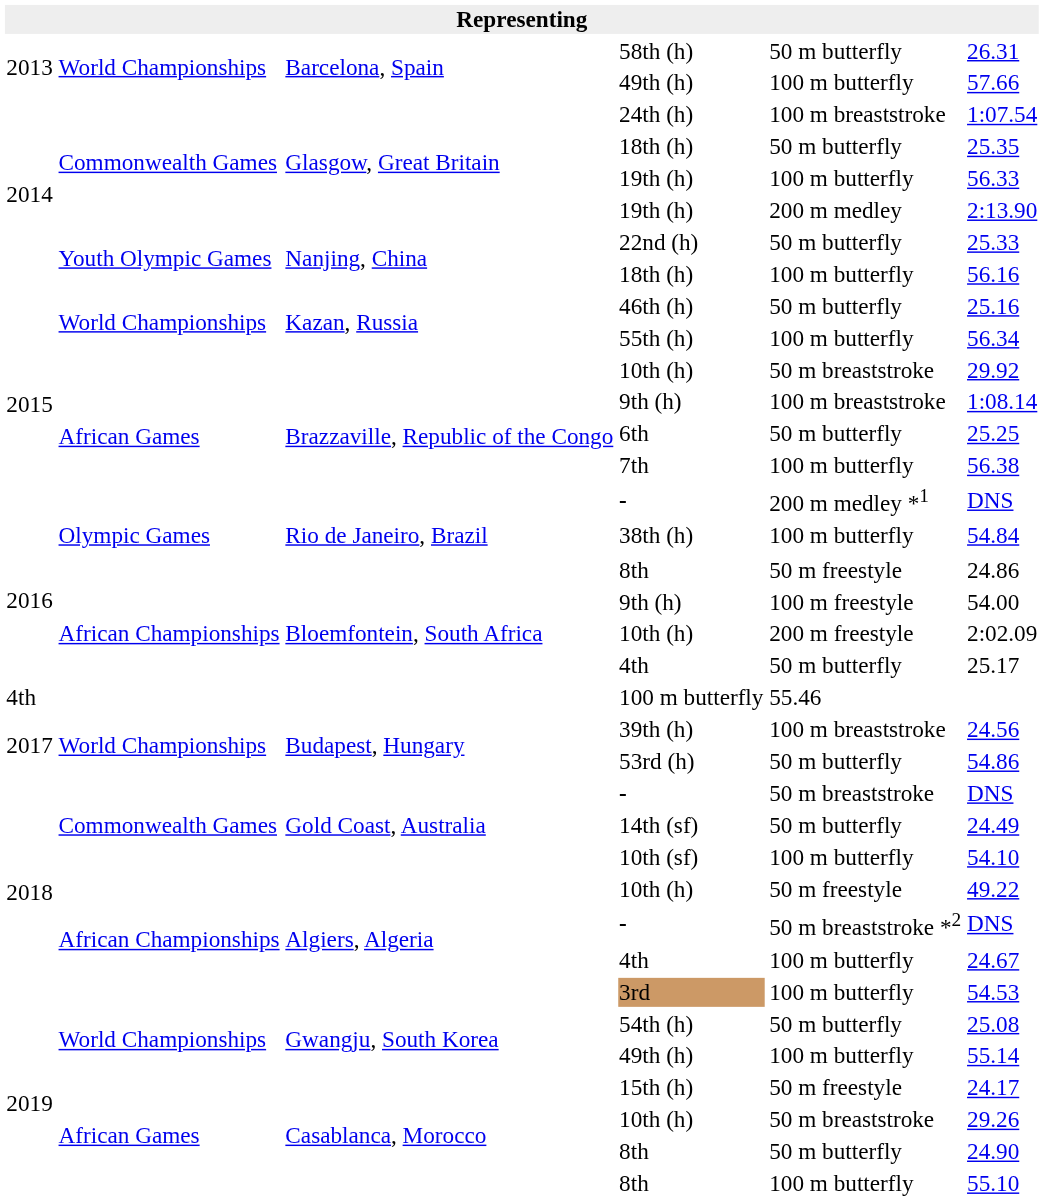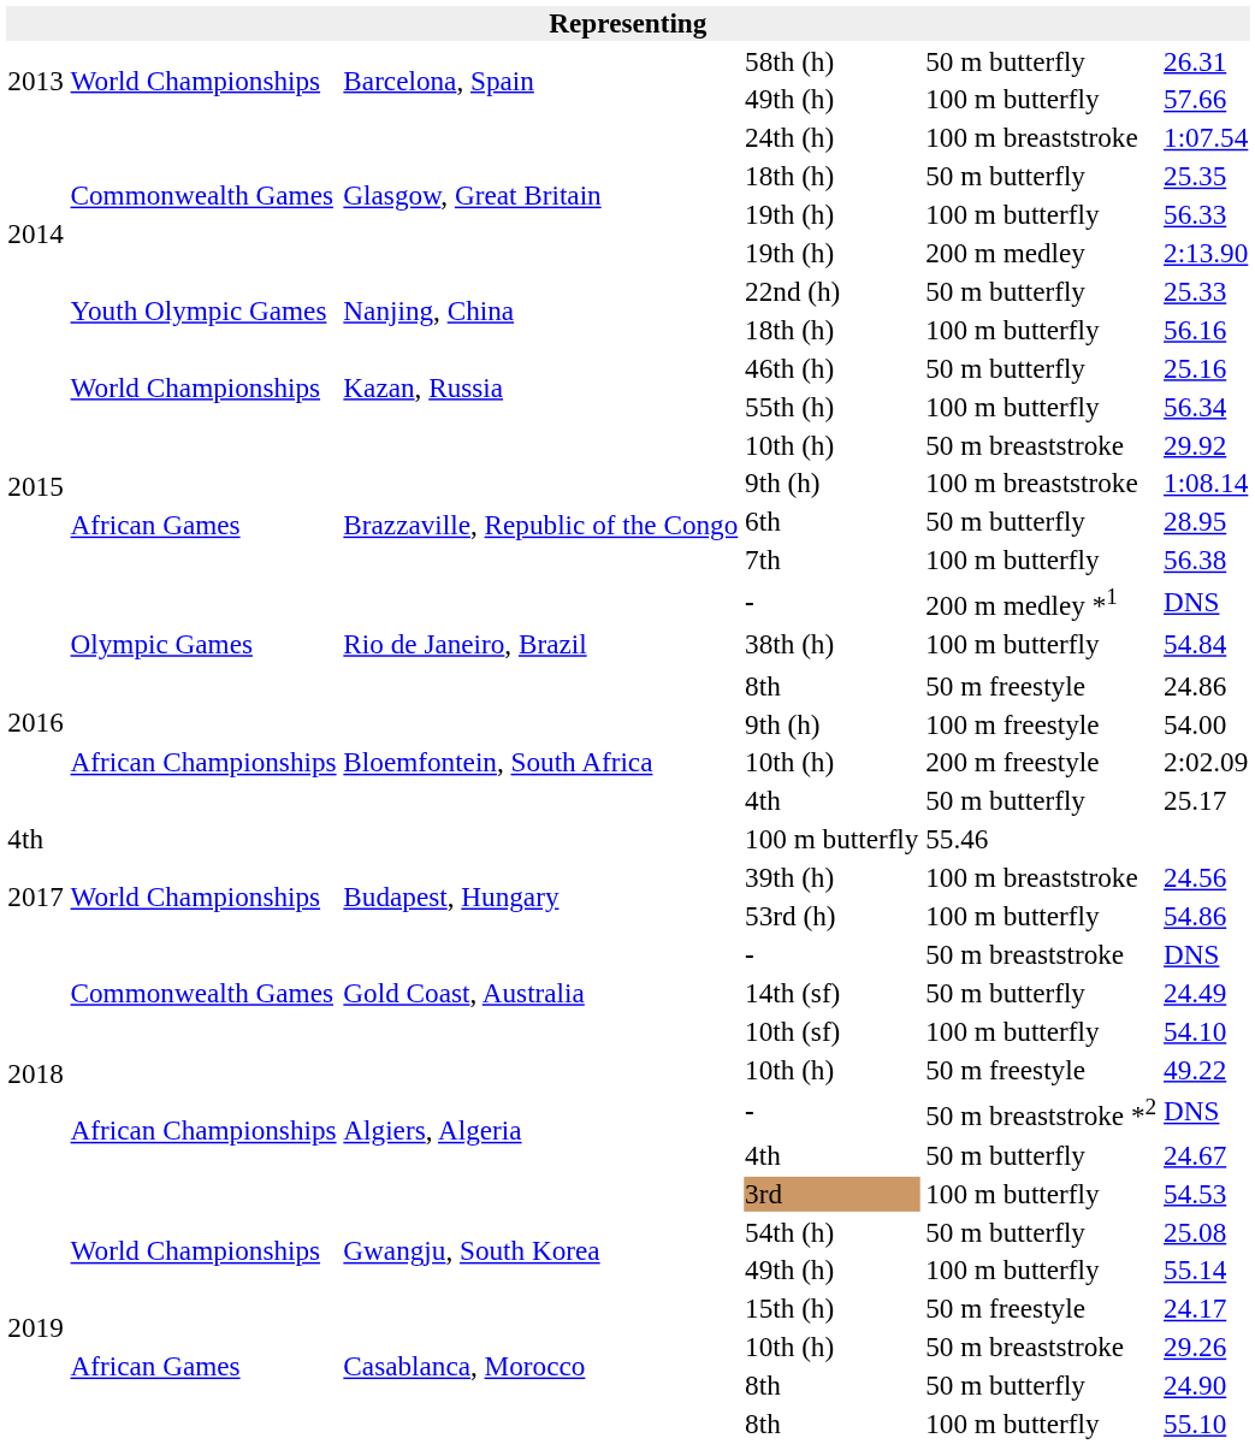 <table>
 <tr>
 <th bgcolor="#eeeeee" colspan="6">Representing </th>
 </tr>
 <tr>
 <td rowspan=2>2013</td>
 <td rowspan=2><a href='#'>World Championships</a></td>
 <td rowspan=2 align=left> <a href='#'>Barcelona</a>, <a href='#'>Spain</a></td>
 <td>58th (h)</td>
 <td>50 m butterfly</td>
 <td><a href='#'>26.31</a></td>
 </tr>
 <tr>
 <td>49th (h)</td>
 <td>100 m butterfly</td>
 <td><a href='#'>57.66</a></td>
 </tr>
 <tr>
 <td rowspan=6>2014</td>
 <td rowspan=4><a href='#'>Commonwealth Games</a></td>
 <td rowspan=4 align=left> <a href='#'>Glasgow</a>, <a href='#'>Great Britain</a></td>
 <td>24th (h)</td>
 <td>100 m breaststroke</td>
 <td><a href='#'>1:07.54</a></td>
 </tr>
 <tr>
 <td>18th (h)</td>
 <td>50 m butterfly</td>
 <td><a href='#'>25.35</a></td>
 </tr>
 <tr>
 <td>19th (h)</td>
 <td>100 m butterfly</td>
 <td><a href='#'>56.33</a></td>
 </tr>
 <tr>
 <td>19th (h)</td>
 <td>200 m medley</td>
 <td><a href='#'>2:13.90</a></td>
 </tr>
 <tr>
 <td rowspan=2><a href='#'>Youth Olympic Games</a></td>
 <td rowspan=2 align=left> <a href='#'>Nanjing</a>, <a href='#'>China</a></td>
 <td>22nd (h)</td>
 <td>50 m butterfly</td>
 <td><a href='#'>25.33</a></td>
 </tr>
 <tr>
 <td>18th (h)</td>
 <td>100 m butterfly</td>
 <td><a href='#'>56.16</a></td>
 </tr>
 <tr>
 <td rowspan=7>2015</td>
 <td rowspan=2><a href='#'>World Championships</a></td>
 <td rowspan=2 align=left> <a href='#'>Kazan</a>, <a href='#'>Russia</a></td>
 <td>46th (h)</td>
 <td>50 m butterfly</td>
 <td><a href='#'>25.16</a></td>
 </tr>
 <tr>
 <td>55th (h)</td>
 <td>100 m butterfly</td>
 <td><a href='#'>56.34</a></td>
 </tr>
 <tr>
 <td rowspan=5><a href='#'>African Games</a></td>
 <td rowspan=5 align=left> <a href='#'>Brazzaville</a>, <a href='#'>Republic of the Congo</a></td>
 <td>10th (h)</td>
 <td>50 m breaststroke</td>
 <td><a href='#'>29.92</a></td>
 </tr>
 <tr>
 <td>9th (h)</td>
 <td>100 m breaststroke</td>
 <td><a href='#'>1:08.14</a></td>
 </tr>
 <tr>
 <td>6th</td>
 <td>50 m butterfly</td>
-<td><a href='#'>25.25</a></td>
+<td><a href='#'>28.95</a></td>
 </tr>
 <tr>
 <td>7th</td>
 <td>100 m butterfly</td>
 <td><a href='#'>56.38</a></td>
 </tr>
 <tr>
 <td><strong>-</strong></td>
 <td>200 m medley *<sup>1</sup></td>
 <td><a href='#'>DNS</a></td>
 </tr>
 <tr>
 <td rowspan=6>2016</td>
 <td><a href='#'>Olympic Games</a></td>
 <td align=left> <a href='#'>Rio de Janeiro</a>, <a href='#'>Brazil</a></td>
 <td>38th (h)</td>
 <td>100 m butterfly</td>
 <td><a href='#'>54.84</a></td>
 </tr>
 <tr>
 </tr>
 <tr>
 <td rowspan=5><a href='#'>African Championships</a></td>
 <td rowspan=5 align=left> <a href='#'>Bloemfontein</a>, <a href='#'>South Africa</a></td>
 <td>8th</td>
 <td>50 m freestyle</td>
 <td>24.86</td>
 </tr>
 <tr>
 <td>9th (h)</td>
 <td>100 m freestyle</td>
 <td>54.00</td>
 </tr>
 <tr>
 <td>10th (h)</td>
 <td>200 m freestyle</td>
 <td>2:02.09</td>
 </tr>
 <tr>
 <td>4th</td>
 <td>50 m butterfly</td>
 <td>25.17</td>
 </tr>
 <tr>
 <td>4th</td>
 <td>100 m butterfly</td>
 <td>55.46</td>
 </tr>
 <tr>
 <td rowspan=2>2017</td>
 <td rowspan=2><a href='#'>World Championships</a></td>
 <td rowspan=2 align=left> <a href='#'>Budapest</a>, <a href='#'>Hungary</a></td>
 <td>39th (h)</td>
 <td>100 m breaststroke</td>
 <td><a href='#'>24.56</a></td>
 </tr>
 <tr>
 <td>53rd (h)</td>
-<td>50 m butterfly</td>
+<td>100 m butterfly</td>
 <td><a href='#'>54.86</a></td>
 </tr>
 <tr>
 <td rowspan=7>2018</td>
 <td rowspan=3><a href='#'>Commonwealth Games</a></td>
 <td rowspan=3 align=left> <a href='#'>Gold Coast</a>, <a href='#'>Australia</a></td>
 <td><strong>-</strong></td>
 <td>50 m breaststroke</td>
 <td><a href='#'>DNS</a></td>
 </tr>
 <tr>
 <td>14th (sf)</td>
 <td>50 m butterfly</td>
 <td><a href='#'>24.49</a></td>
 </tr>
 <tr>
 <td>10th (sf)</td>
 <td>100 m butterfly</td>
 <td><a href='#'>54.10</a></td>
 </tr>
 <tr>
 <td rowspan=4><a href='#'>African Championships</a></td>
 <td rowspan=4 align=left> <a href='#'>Algiers</a>, <a href='#'>Algeria</a></td>
 <td>10th (h)</td>
 <td>50 m freestyle</td>
 <td><a href='#'>49.22</a></td>
 </tr>
 <tr>
 <td><strong>-</strong></td>
 <td>50 m breaststroke *<sup>2</sup></td>
 <td><a href='#'>DNS</a></td>
 </tr>
 <tr>
 <td>4th</td>
-<td>100 m butterfly</td>
+<td>50 m butterfly</td>
 <td><a href='#'>24.67</a></td>
 </tr>
 <tr>
 <td bgcolor="cc9966">3rd</td>
 <td>100 m butterfly</td>
 <td><a href='#'>54.53</a></td>
 </tr>
 <tr>
 <td rowspan=6>2019</td>
 <td rowspan=2><a href='#'>World Championships</a></td>
 <td rowspan=2 align=left> <a href='#'>Gwangju</a>, <a href='#'>South Korea</a></td>
 <td>54th (h)</td>
 <td>50 m butterfly</td>
 <td><a href='#'>25.08</a></td>
 </tr>
 <tr>
 <td>49th (h)</td>
 <td>100 m butterfly</td>
 <td><a href='#'>55.14</a></td>
 </tr>
 <tr>
 <td rowspan=4><a href='#'>African Games</a></td>
 <td rowspan=4 align=left> <a href='#'>Casablanca</a>, <a href='#'>Morocco</a></td>
 <td>15th (h)</td>
 <td>50 m freestyle</td>
 <td><a href='#'>24.17</a></td>
 </tr>
 <tr>
 <td>10th (h)</td>
 <td>50 m breaststroke</td>
 <td><a href='#'>29.26</a></td>
 </tr>
 <tr>
 <td>8th</td>
 <td>50 m butterfly</td>
 <td><a href='#'>24.90</a></td>
 </tr>
 <tr>
 <td>8th</td>
 <td>100 m butterfly</td>
 <td><a href='#'>55.10</a></td>
 </tr>
 </table>
